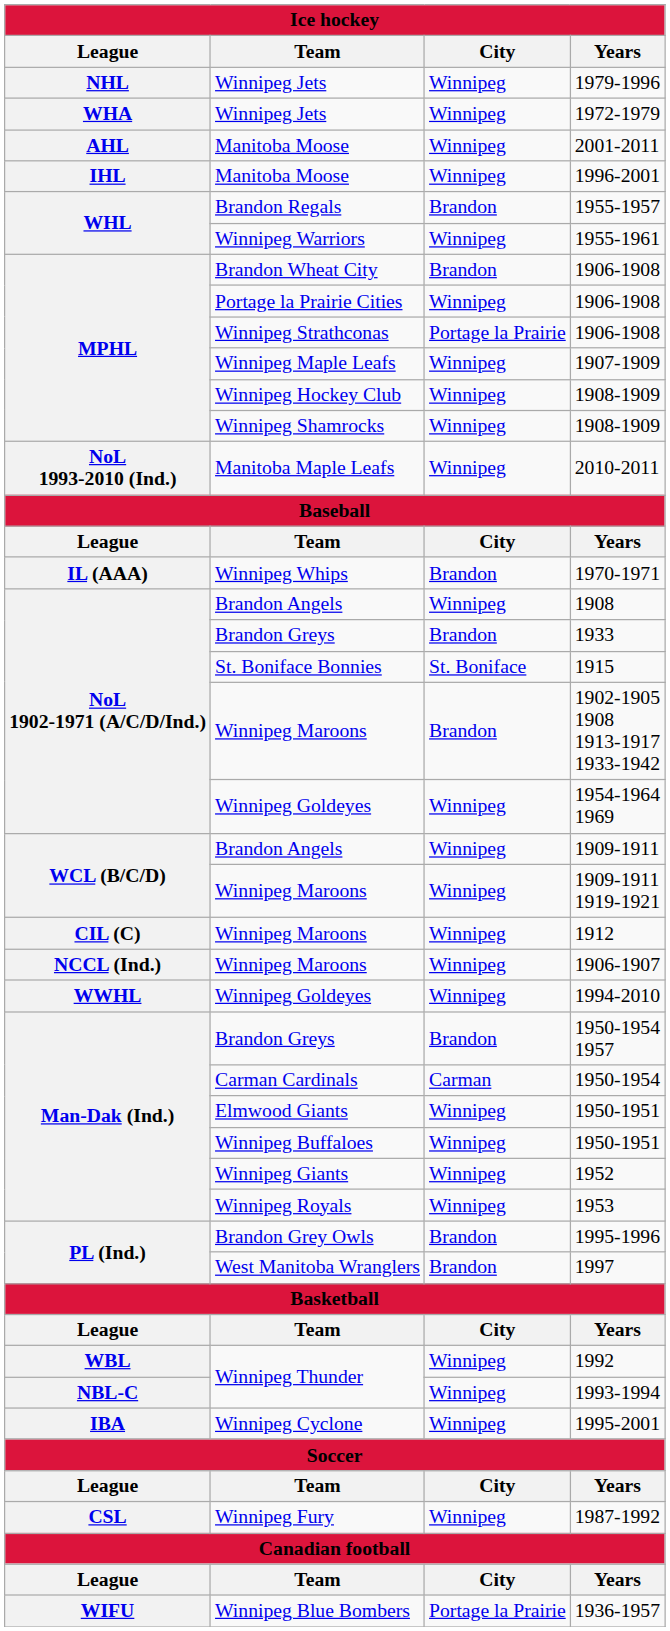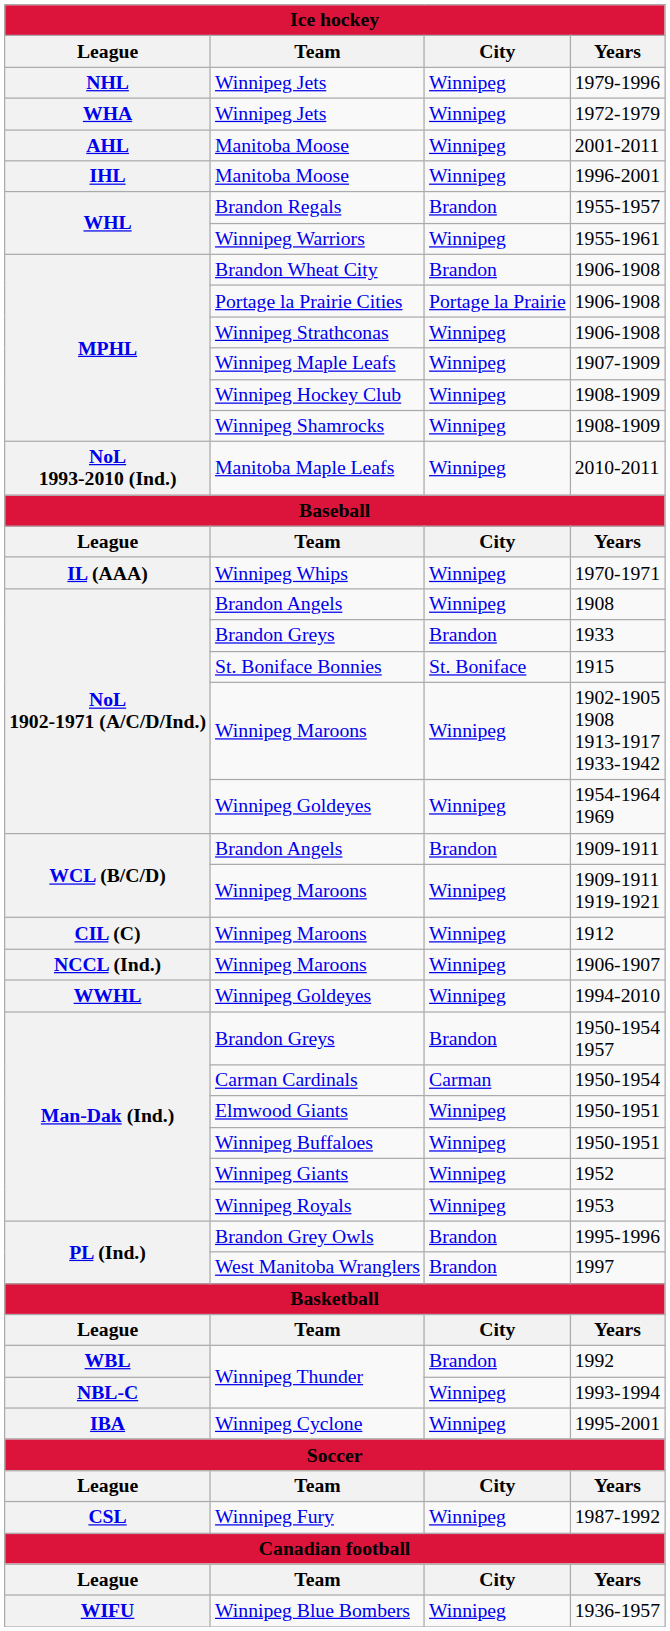 <table class="wikitable" style="width:auto">
 <tr>
 <td bgcolor="#DC143C" align="center" colspan="6"><strong><span>Ice hockey</span></strong></td>
 </tr>
 <tr>
 <th>League</th>
 <th>Team</th>
 <th>City</th>
 <th>Years</th>
 </tr>
 <tr>
 <th rowspan="1"><a href='#'>NHL</a></th>
 <td><a href='#'>Winnipeg Jets</a></td>
 <td><a href='#'>Winnipeg</a></td>
 <td>1979-1996</td>
 </tr>
 <tr>
 <th rowspan="1"><a href='#'>WHA</a></th>
 <td><a href='#'>Winnipeg Jets</a></td>
 <td><a href='#'>Winnipeg</a></td>
 <td>1972-1979</td>
 </tr>
 <tr>
 <th rowspan="1"><a href='#'>AHL</a></th>
 <td><a href='#'>Manitoba Moose</a></td>
 <td><a href='#'>Winnipeg</a></td>
 <td>2001-2011</td>
 </tr>
 <tr>
 <th rowspan="1"><a href='#'>IHL</a></th>
 <td><a href='#'>Manitoba Moose</a></td>
 <td><a href='#'>Winnipeg</a></td>
 <td>1996-2001</td>
 </tr>
 <tr>
 <th rowspan="2"><a href='#'>WHL</a></th>
 <td><a href='#'>Brandon Regals</a></td>
 <td><a href='#'>Brandon</a></td>
 <td>1955-1957</td>
 </tr>
 <tr>
 <td><a href='#'>Winnipeg Warriors</a></td>
 <td><a href='#'>Winnipeg</a></td>
 <td>1955-1961</td>
 </tr>
 <tr>
 <th rowspan="6"><a href='#'>MPHL</a></th>
 <td><a href='#'>Brandon Wheat City</a></td>
 <td><a href='#'>Brandon</a></td>
 <td>1906-1908</td>
 </tr>
 <tr>
 <td><a href='#'>Portage la Prairie Cities</a></td>
-<td><a href='#'>Winnipeg</a></td>
+<td><a href='#'>Portage la Prairie</a></td>
 <td>1906-1908</td>
 </tr>
 <tr>
 <td><a href='#'>Winnipeg Strathconas</a></td>
-<td><a href='#'>Portage la Prairie</a></td>
+<td><a href='#'>Winnipeg</a></td>
 <td>1906-1908</td>
 </tr>
 <tr>
 <td><a href='#'>Winnipeg Maple Leafs</a></td>
 <td><a href='#'>Winnipeg</a></td>
 <td>1907-1909</td>
 </tr>
 <tr>
 <td><a href='#'>Winnipeg Hockey Club</a></td>
 <td><a href='#'>Winnipeg</a></td>
 <td>1908-1909</td>
 </tr>
 <tr>
 <td><a href='#'>Winnipeg Shamrocks</a></td>
 <td><a href='#'>Winnipeg</a></td>
 <td>1908-1909</td>
 </tr>
 <tr>
 <th rowspan="1"><a href='#'>NoL</a> <br> 1993-2010 (Ind.)</th>
 <td><a href='#'>Manitoba Maple Leafs</a></td>
 <td><a href='#'>Winnipeg</a></td>
 <td>2010-2011</td>
 </tr>
 <tr>
 <td bgcolor="#DC143C" align="center" colspan="6"><strong><span>Baseball</span></strong></td>
 </tr>
 <tr>
 <th>League</th>
 <th>Team</th>
 <th>City</th>
 <th>Years</th>
 </tr>
 <tr>
 <th rowspan="1"><a href='#'>IL</a> (AAA)</th>
 <td><a href='#'>Winnipeg Whips</a></td>
-<td><a href='#'>Brandon</a></td>
+<td><a href='#'>Winnipeg</a></td>
 <td>1970-1971</td>
 </tr>
 <tr>
 <th rowspan="5"><a href='#'>NoL</a> <br> 1902-1971 (A/C/D/Ind.)</th>
 <td><a href='#'>Brandon Angels</a></td>
 <td><a href='#'>Winnipeg</a></td>
 <td>1908</td>
 </tr>
 <tr>
 <td><a href='#'>Brandon Greys</a></td>
 <td><a href='#'>Brandon</a></td>
 <td>1933</td>
 </tr>
 <tr>
 <td><a href='#'>St. Boniface Bonnies</a></td>
 <td><a href='#'>St. Boniface</a></td>
 <td>1915</td>
 </tr>
 <tr>
 <td><a href='#'>Winnipeg Maroons</a></td>
-<td><a href='#'>Brandon</a></td>
+<td><a href='#'>Winnipeg</a></td>
 <td>1902-1905 <br> 1908 <br> 1913-1917 <br> 1933-1942</td>
 </tr>
 <tr>
 <td><a href='#'>Winnipeg Goldeyes</a></td>
 <td><a href='#'>Winnipeg</a></td>
 <td>1954-1964 <br> 1969</td>
 </tr>
 <tr>
 <th rowspan="2"><a href='#'>WCL</a> (B/C/D)</th>
 <td><a href='#'>Brandon Angels</a></td>
-<td><a href='#'>Winnipeg</a></td>
+<td><a href='#'>Brandon</a></td>
 <td>1909-1911</td>
 </tr>
 <tr>
 <td><a href='#'>Winnipeg Maroons</a></td>
 <td><a href='#'>Winnipeg</a></td>
 <td>1909-1911 <br> 1919-1921</td>
 </tr>
 <tr>
 <th rowspan="1"><a href='#'>CIL</a> (C)</th>
 <td><a href='#'>Winnipeg Maroons</a></td>
 <td><a href='#'>Winnipeg</a></td>
 <td>1912</td>
 </tr>
 <tr>
 <th rowspan="1"><a href='#'>NCCL</a> (Ind.)</th>
 <td><a href='#'>Winnipeg Maroons</a></td>
 <td><a href='#'>Winnipeg</a></td>
 <td>1906-1907</td>
 </tr>
 <tr>
 <th rowspan="1"><a href='#'>WWHL</a></th>
 <td><a href='#'>Winnipeg Goldeyes</a></td>
 <td><a href='#'>Winnipeg</a></td>
 <td>1994-2010</td>
 </tr>
 <tr>
 <th rowspan="6"><a href='#'>Man-Dak</a> (Ind.)</th>
 <td><a href='#'>Brandon Greys</a></td>
 <td><a href='#'>Brandon</a></td>
 <td>1950-1954 <br> 1957</td>
 </tr>
 <tr>
 <td><a href='#'>Carman Cardinals</a></td>
 <td><a href='#'>Carman</a></td>
 <td>1950-1954</td>
 </tr>
 <tr>
 <td><a href='#'>Elmwood Giants</a></td>
 <td><a href='#'>Winnipeg</a></td>
 <td>1950-1951</td>
 </tr>
 <tr>
 <td><a href='#'>Winnipeg Buffaloes</a></td>
 <td><a href='#'>Winnipeg</a></td>
 <td>1950-1951</td>
 </tr>
 <tr>
 <td><a href='#'>Winnipeg Giants</a></td>
 <td><a href='#'>Winnipeg</a></td>
 <td>1952</td>
 </tr>
 <tr>
 <td><a href='#'>Winnipeg Royals</a></td>
 <td><a href='#'>Winnipeg</a></td>
 <td>1953</td>
 </tr>
 <tr>
 <th rowspan="2"><a href='#'>PL</a> (Ind.)</th>
 <td><a href='#'>Brandon Grey Owls</a></td>
 <td><a href='#'>Brandon</a></td>
 <td>1995-1996</td>
 </tr>
 <tr>
 <td><a href='#'>West Manitoba Wranglers</a></td>
 <td><a href='#'>Brandon</a></td>
 <td>1997</td>
 </tr>
 <tr>
 <td bgcolor="#DC143C" align="center" colspan="6"><strong><span>Basketball</span></strong></td>
 </tr>
 <tr>
 <th>League</th>
 <th>Team</th>
 <th>City</th>
 <th>Years</th>
 </tr>
 <tr>
 <th rowspan="1"><a href='#'>WBL</a></th>
 <td rowspan="2"><a href='#'>Winnipeg Thunder</a></td>
-<td><a href='#'>Winnipeg</a></td>
+<td><a href='#'>Brandon</a></td>
 <td>1992</td>
 </tr>
 <tr>
 <th rowspan="1"><a href='#'>NBL-C</a></th>
 <td><a href='#'>Winnipeg</a></td>
 <td>1993-1994</td>
 </tr>
 <tr>
 <th rowspan="1"><a href='#'>IBA</a></th>
 <td><a href='#'>Winnipeg Cyclone</a></td>
 <td><a href='#'>Winnipeg</a></td>
 <td>1995-2001</td>
 </tr>
 <tr>
 <td bgcolor="#DC143C" align="center" colspan="6"><strong><span>Soccer</span></strong></td>
 </tr>
 <tr>
 <th>League</th>
 <th>Team</th>
 <th>City</th>
 <th>Years</th>
 </tr>
 <tr>
 <th rowspan="1"><a href='#'>CSL</a></th>
 <td><a href='#'>Winnipeg Fury</a></td>
 <td><a href='#'>Winnipeg</a></td>
 <td>1987-1992</td>
 </tr>
 <tr>
 <td bgcolor="#DC143C" align="center" colspan="6"><strong><span>Canadian football</span></strong></td>
 </tr>
 <tr>
 <th>League</th>
 <th>Team</th>
 <th>City</th>
 <th>Years</th>
 </tr>
 <tr>
 <th rowspan="1"><a href='#'>WIFU</a></th>
 <td><a href='#'>Winnipeg Blue Bombers</a></td>
-<td><a href='#'>Portage la Prairie</a></td>
+<td><a href='#'>Winnipeg</a></td>
 <td>1936-1957</td>
 </tr>
 </table>
